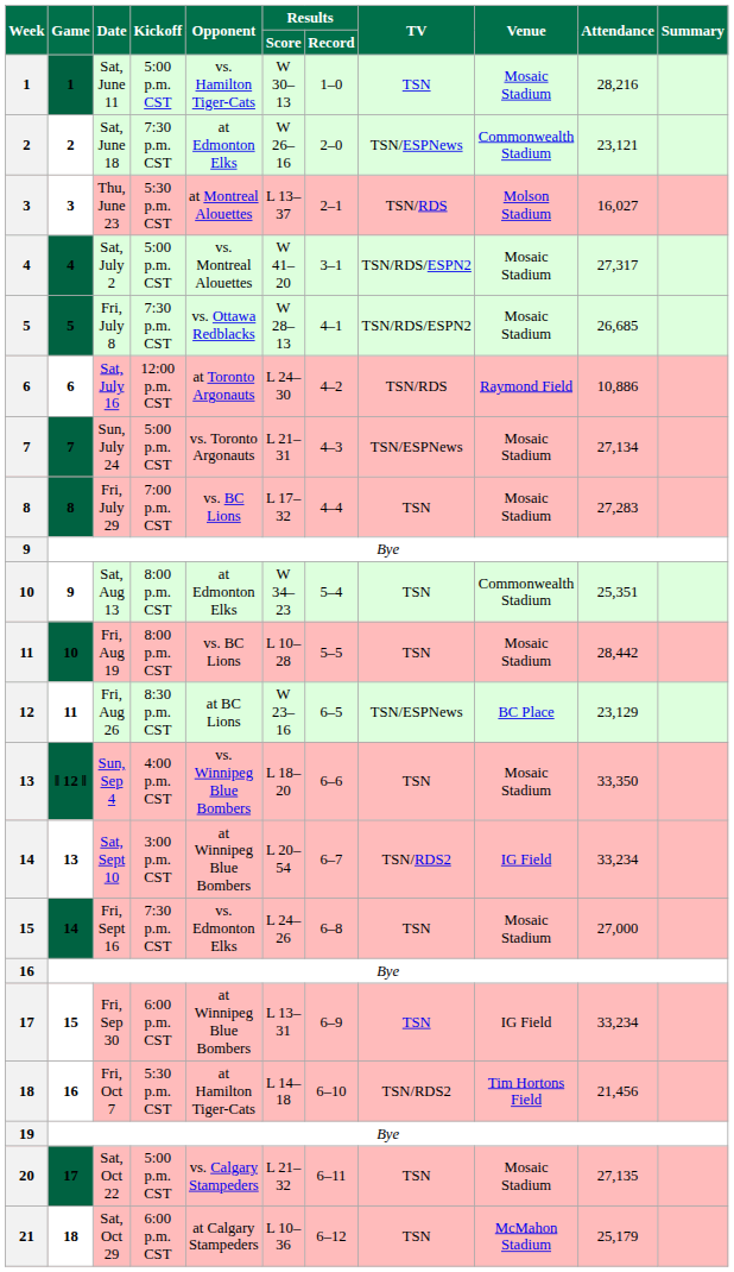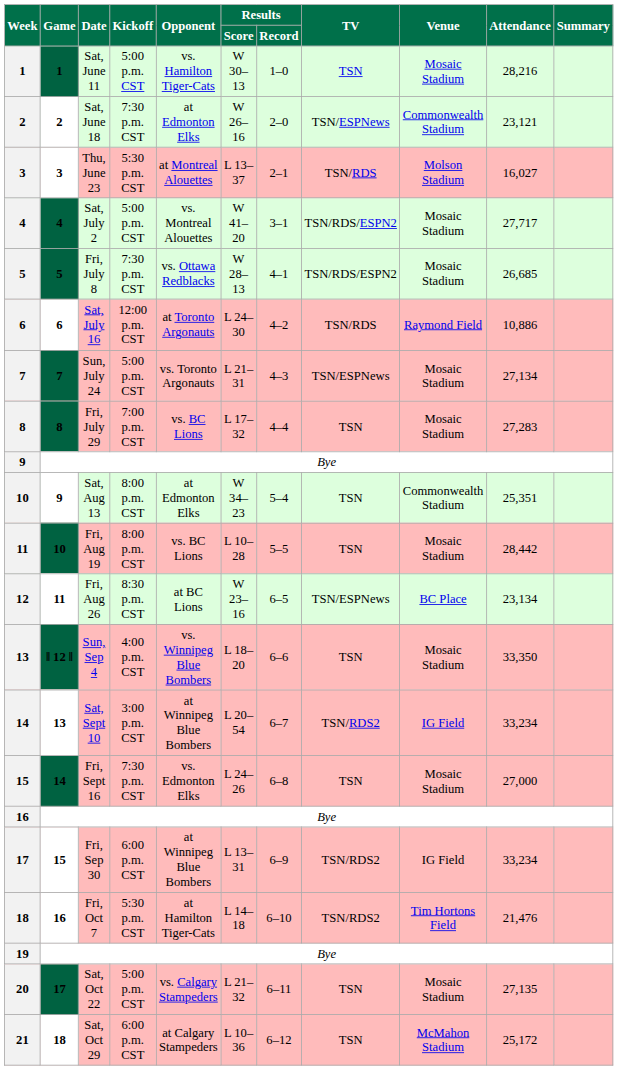 <table class="wikitable" style="font-size: 95%;">
 <tr>
 <th style="background:#00704A;color:White;" rowspan=2>Week</th>
 <th style="background:#00704A;color:White;" rowspan=2>Game</th>
 <th style="background:#00704A;color:White;" rowspan=2>Date</th>
 <th style="background:#00704A;color:White;" rowspan=2>Kickoff</th>
 <th style="background:#00704A;color:White;" rowspan=2>Opponent</th>
 <th style="background:#00704A;color:White;" colspan=2>Results</th>
 <th style="background:#00704A;color:White;" rowspan=2>TV</th>
 <th style="background:#00704A;color:White;" rowspan=2>Venue</th>
 <th style="background:#00704A;color:White;" rowspan=2>Attendance</th>
 <th style="background:#00704A;color:White;" rowspan=2>Summary</th>
 </tr>
 <tr>
 <th style="background:#00704A;color:White;">Score</th>
 <th style="background:#00704A;color:White;">Record</th>
 </tr>
 <tr align="center" bgcolor="#ddffdd">
 <th align="center">1</th>
 <th style="text-align:center; background:#006241;"><span><strong>1</strong></span></th>
 <td align="center">Sat, June 11</td>
 <td align="center">5:00 p.m. <a href='#'>CST</a></td>
 <td align="center">vs. <a href='#'>Hamilton Tiger-Cats</a></td>
 <td align="center">W 30–13</td>
 <td align="center">1–0</td>
 <td align="center"><a href='#'>TSN</a></td>
 <td align="center"><a href='#'>Mosaic Stadium</a></td>
 <td align="center">28,216</td>
 <td align="center"></td>
 </tr>
 <tr align="center" bgcolor="#ddffdd">
 <th align="center">2</th>
 <th style="text-align:center; background:white;"><span><strong>2</strong></span></th>
 <td align="center">Sat, June 18</td>
 <td align="center">7:30 p.m. CST</td>
 <td align="center">at <a href='#'>Edmonton Elks</a></td>
 <td align="center">W 26–16</td>
 <td align="center">2–0</td>
 <td align="center">TSN/<a href='#'>ESPNews</a></td>
 <td align="center"><a href='#'>Commonwealth Stadium</a></td>
 <td align="center">23,121</td>
 <td align="center"></td>
 </tr>
 <tr align="center" bgcolor="#ffbbbb">
 <th align="center">3</th>
 <th style="text-align:center; background:white;"><span><strong>3</strong></span></th>
 <td align="center">Thu, June 23</td>
 <td align="center">5:30 p.m. CST</td>
 <td align="center">at <a href='#'>Montreal Alouettes</a></td>
 <td align="center">L 13–37</td>
 <td align="center">2–1</td>
 <td align="center">TSN/<a href='#'>RDS</a></td>
 <td align="center"><a href='#'>Molson Stadium</a></td>
 <td align="center">16,027</td>
 <td align="center"></td>
 </tr>
 <tr align="center" bgcolor="#ddffdd">
 <th align="center">4</th>
 <th style="text-align:center; background:#006241;"><span><strong>4</strong></span></th>
 <td align="center">Sat, July 2</td>
 <td align="center">5:00 p.m. CST</td>
 <td align="center">vs. Montreal Alouettes</td>
 <td align="center">W 41–20</td>
 <td align="center">3–1</td>
 <td align="center">TSN/RDS/<a href='#'>ESPN2</a></td>
 <td align="center">Mosaic Stadium</td>
-<td align="center">27,317</td>
+<td align="center">27,717</td>
 <td align="center"></td>
 </tr>
 <tr align="center" bgcolor="#ddffdd">
 <th align="center">5</th>
 <th style="text-align:center; background:#006241;"><span><strong>5</strong></span></th>
 <td align="center">Fri, July 8</td>
 <td align="center">7:30 p.m. CST</td>
 <td align="center">vs. <a href='#'>Ottawa Redblacks</a></td>
 <td align="center">W 28–13</td>
 <td align="center">4–1</td>
 <td align="center">TSN/RDS/ESPN2</td>
 <td align="center">Mosaic Stadium</td>
 <td align="center">26,685</td>
 <td align="center"></td>
 </tr>
 <tr align="center" bgcolor="#ffbbbb">
 <th align="center">6</th>
 <th style="text-align:center; background:white;"><span><strong>6</strong></span></th>
 <td align="center"><a href='#'>Sat, July 16</a></td>
 <td align="center">12:00 p.m. CST</td>
 <td align="center">at <a href='#'>Toronto Argonauts</a></td>
 <td align="center">L 24–30</td>
 <td align="center">4–2</td>
 <td align="center">TSN/RDS</td>
 <td align="center"><a href='#'>Raymond Field</a></td>
 <td align="center">10,886</td>
 <td align="center"></td>
 </tr>
 <tr align="center" bgcolor="#ffbbbb">
 <th align="center">7</th>
 <th style="text-align:center; background:#006241;"><span><strong>7</strong></span></th>
 <td align="center">Sun, July 24</td>
 <td align="center">5:00 p.m. CST</td>
 <td align="center">vs. Toronto Argonauts</td>
 <td align="center">L 21–31</td>
 <td align="center">4–3</td>
 <td align="center">TSN/ESPNews</td>
 <td align="center">Mosaic Stadium</td>
 <td align="center">27,134</td>
 <td align="center"></td>
 </tr>
 <tr align="center" bgcolor="#ffbbbb">
 <th align="center">8</th>
 <th style="text-align:center; background:#006241;"><span><strong>8</strong></span></th>
 <td align="center">Fri, July 29</td>
 <td align="center">7:00 p.m. CST</td>
 <td align="center">vs. <a href='#'>BC Lions</a></td>
 <td align="center">L 17–32</td>
 <td align="center">4–4</td>
 <td align="center">TSN</td>
 <td align="center">Mosaic Stadium</td>
 <td align="center">27,283</td>
 <td align="center"></td>
 </tr>
 <tr align="center" bgcolor="#ffffff">
 <th align="center">9</th>
 <td colspan=10 align="center" valign="middle"><em>Bye</em></td>
 </tr>
 <tr align="center" bgcolor="#ddffdd">
 <th align="center">10</th>
 <th style="text-align:center; background:white;"><span><strong>9</strong></span></th>
 <td align="center">Sat, Aug 13</td>
 <td align="center">8:00 p.m. CST</td>
 <td align="center">at Edmonton Elks</td>
 <td align="center">W 34–23</td>
 <td align="center">5–4</td>
 <td align="center">TSN</td>
 <td align="center">Commonwealth Stadium</td>
 <td align="center">25,351</td>
 <td align="center"></td>
 </tr>
 <tr align="center" bgcolor="#ffbbbb">
 <th align="center">11</th>
 <th style="text-align:center; background:#006241;"><span><strong>10</strong></span></th>
 <td align="center">Fri, Aug 19</td>
 <td align="center">8:00 p.m. CST</td>
 <td align="center">vs. BC Lions</td>
 <td align="center">L 10–28</td>
 <td align="center">5–5</td>
 <td align="center">TSN</td>
 <td align="center">Mosaic Stadium</td>
 <td align="center">28,442</td>
 <td align="center"></td>
 </tr>
 <tr align="center" bgcolor="#ddffdd">
 <th align="center">12</th>
 <th style="text-align:center; background:white;"><span><strong>11</strong></span></th>
 <td align="center">Fri, Aug 26</td>
 <td align="center">8:30 p.m. CST</td>
 <td align="center">at BC Lions</td>
 <td align="center">W 23–16</td>
 <td align="center">6–5</td>
 <td align="center">TSN/ESPNews</td>
 <td align="center"><a href='#'>BC Place</a></td>
-<td align="center">23,129</td>
+<td align="center">23,134</td>
 <td align="center"></td>
 </tr>
 <tr align="center" bgcolor="#ffbbbb">
 <th align="center">13</th>
 <th style="text-align:center; background:#006241;"><span><strong>‖ 12 ‖</strong></span></th>
 <td align="center"><a href='#'>Sun, Sep 4</a></td>
 <td align="center">4:00 p.m. CST</td>
 <td align="center">vs. <a href='#'>Winnipeg Blue Bombers</a></td>
 <td align="center">L 18–20</td>
 <td align="center">6–6</td>
 <td align="center">TSN</td>
 <td align="center">Mosaic Stadium</td>
 <td align="center">33,350</td>
 <td align="center"></td>
 </tr>
 <tr align="center" bgcolor="#ffbbbb">
 <th align="center">14</th>
 <th style="text-align:center; background:white;"><span><strong>13</strong></span></th>
 <td align="center"><a href='#'>Sat, Sept 10</a></td>
 <td align="center">3:00 p.m. CST</td>
 <td align="center">at Winnipeg Blue Bombers</td>
 <td align="center">L 20–54</td>
 <td align="center">6–7</td>
 <td align="center">TSN/<a href='#'>RDS2</a></td>
 <td align="center"><a href='#'>IG Field</a></td>
 <td align="center">33,234</td>
 <td align="center"></td>
 </tr>
 <tr align="center" bgcolor="#ffbbbb">
 <th align="center">15</th>
 <th style="text-align:center; background:#006241;"><span><strong>14</strong></span></th>
 <td align="center">Fri, Sept 16</td>
 <td align="center">7:30 p.m. CST</td>
 <td align="center">vs. Edmonton Elks</td>
 <td align="center">L 24–26</td>
 <td align="center">6–8</td>
 <td align="center">TSN</td>
 <td align="center">Mosaic Stadium</td>
 <td align="center">27,000</td>
 <td align="center"></td>
 </tr>
 <tr align="center" bgcolor="#ffffff">
 <th align="center">16</th>
 <td colspan=10 align="center" valign="middle"><em>Bye</em></td>
 </tr>
 <tr align="center" bgcolor="#ffbbbb">
 <th align="center">17</th>
 <th style="text-align:center; background:white;"><span><strong>15</strong></span></th>
 <td align="center">Fri, Sep 30</td>
 <td align="center">6:00 p.m. CST</td>
 <td align="center">at Winnipeg Blue Bombers</td>
 <td align="center">L 13–31</td>
 <td align="center">6–9</td>
-<td align="center"><a href='#'>TSN</a></td>
+<td align="center">TSN/RDS2</td>
 <td align="center">IG Field</td>
 <td align="center">33,234</td>
 <td align="center"></td>
 </tr>
 <tr align="center" bgcolor="#ffbbbb">
 <th align="center">18</th>
 <th style="text-align:center; background:white;"><span><strong>16</strong></span></th>
 <td align="center">Fri, Oct 7</td>
 <td align="center">5:30 p.m. CST</td>
 <td align="center">at Hamilton Tiger-Cats</td>
 <td align="center">L 14–18</td>
 <td align="center">6–10</td>
 <td align="center">TSN/RDS2</td>
 <td align="center"><a href='#'>Tim Hortons Field</a></td>
-<td align="center">21,456</td>
+<td align="center">21,476</td>
 <td align="center"></td>
 </tr>
 <tr align="center" bgcolor="#ffffff">
 <th align="center">19</th>
 <td colspan=10 align="center" valign="middle"><em>Bye</em></td>
 </tr>
 <tr align="center" bgcolor="#ffbbbb">
 <th align="center">20</th>
 <th style="text-align:center; background:#006241;"><span><strong>17</strong></span></th>
 <td align="center">Sat, Oct 22</td>
 <td align="center">5:00 p.m. CST</td>
 <td align="center">vs. <a href='#'>Calgary Stampeders</a></td>
 <td align="center">L 21–32</td>
 <td align="center">6–11</td>
 <td align="center">TSN</td>
 <td align="center">Mosaic Stadium</td>
 <td align="center">27,135</td>
 <td align="center"></td>
 </tr>
 <tr align="center" bgcolor="#ffbbbb">
 <th align="center">21</th>
 <th style="text-align:center; background:white;"><span><strong>18</strong></span></th>
 <td align="center">Sat, Oct 29</td>
 <td align="center">6:00 p.m. CST</td>
 <td align="center">at Calgary Stampeders</td>
 <td align="center">L 10–36</td>
 <td align="center">6–12</td>
 <td align="center">TSN</td>
 <td align="center"><a href='#'>McMahon Stadium</a></td>
-<td align="center">25,179</td>
+<td align="center">25,172</td>
 <td align="center"></td>
 </tr>
 </table>
